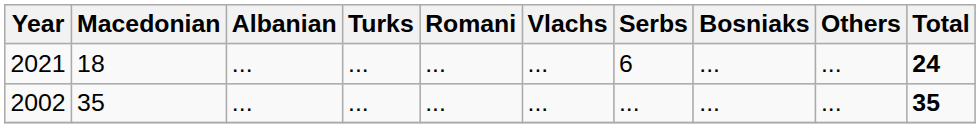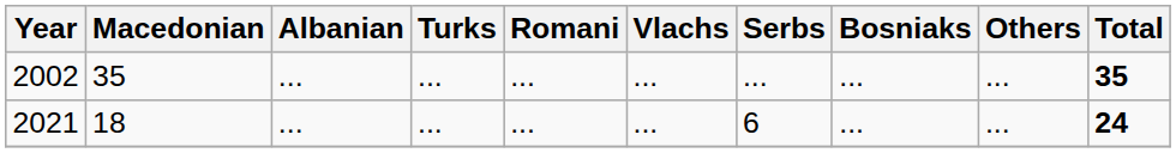 <table class="wikitable">
 <tr>
 <th>Year</th>
 <th>Macedonian</th>
 <th>Albanian</th>
 <th>Turks</th>
 <th>Romani</th>
 <th>Vlachs</th>
 <th>Serbs</th>
 <th>Bosniaks</th>
 <th><abbr>Others</abbr></th>
 <th>Total</th>
 </tr>
 <tr>
+<td>2002</td>
+<td>35</td>
+<td>...</td>
+<td>...</td>
+<td>...</td>
+<td>...</td>
+<td>...</td>
+<td>...</td>
+<td>...</td>
+<td><strong>35</strong></td>
+</tr>
+<tr>
 <td>2021</td>
 <td>18</td>
 <td>...</td>
 <td>...</td>
 <td>...</td>
 <td>...</td>
 <td>6</td>
 <td>...</td>
 <td>...</td>
 <td><strong>24</strong></td>
 </tr>
 <tr>
-<td>2002</td>
-<td>35</td>
-<td>...</td>
-<td>...</td>
-<td>...</td>
-<td>...</td>
-<td>...</td>
-<td>...</td>
-<td>...</td>
-<td><strong>35</strong></td>
-</tr>
-<tr>
 </tr>
 </table>
